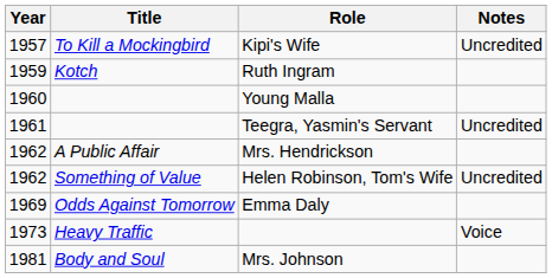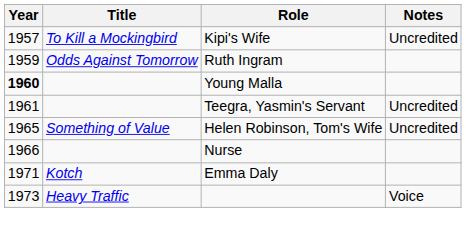 <table class="wikitable sortable">
 <tr>
 <th>Year</th>
 <th>Title</th>
 <th>Role</th>
 <th class="unsortable">Notes</th>
 </tr>
 <tr>
 <td>1957</td>
 <td><em><a href='#'>To Kill a Mockingbird</a></em></td>
 <td>Kipi's Wife</td>
 <td>Uncredited</td>
 </tr>
 <tr>
 <td>1959</td>
-<td><em><a href='#'>Kotch</a></em></td>
+<td><em><a href='#'>Odds Against Tomorrow</a></em></td>
 <td>Ruth Ingram</td>
 <td></td>
 </tr>
 <tr>
-<td>1960</td>
+<td><strong>1960</strong></td>
 <td><em></em></td>
 <td>Young Malla</td>
 <td></td>
 </tr>
 <tr>
 <td>1961</td>
 <td><em></em></td>
 <td>Teegra, Yasmin's Servant</td>
 <td>Uncredited</td>
 </tr>
 <tr>
-<td>1962</td>
-<td><em>A Public Affair</em></td>
-<td>Mrs. Hendrickson</td>
-<td></td>
-</tr>
-<tr>
-<td>1962</td>
+<td>1965</td>
 <td><em><a href='#'>Something of Value</a></em></td>
 <td>Helen Robinson, Tom's Wife</td>
 <td>Uncredited</td>
 </tr>
 <tr>
-<td>1969</td>
-<td><em><a href='#'>Odds Against Tomorrow</a></em></td>
+<td>1966</td>
+<td><em></em></td>
+<td>Nurse</td>
+<td></td>
+</tr>
+<tr>
+<td>1971</td>
+<td><em><a href='#'>Kotch</a></em></td>
 <td>Emma Daly</td>
 <td></td>
 </tr>
 <tr>
 <td>1973</td>
 <td><em><a href='#'>Heavy Traffic</a></em></td>
 <td></td>
 <td>Voice</td>
 </tr>
-<tr>
-<td>1981</td>
-<td><em><a href='#'>Body and Soul</a></em></td>
-<td>Mrs. Johnson</td>
-<td></td>
-</tr>
 </table>
